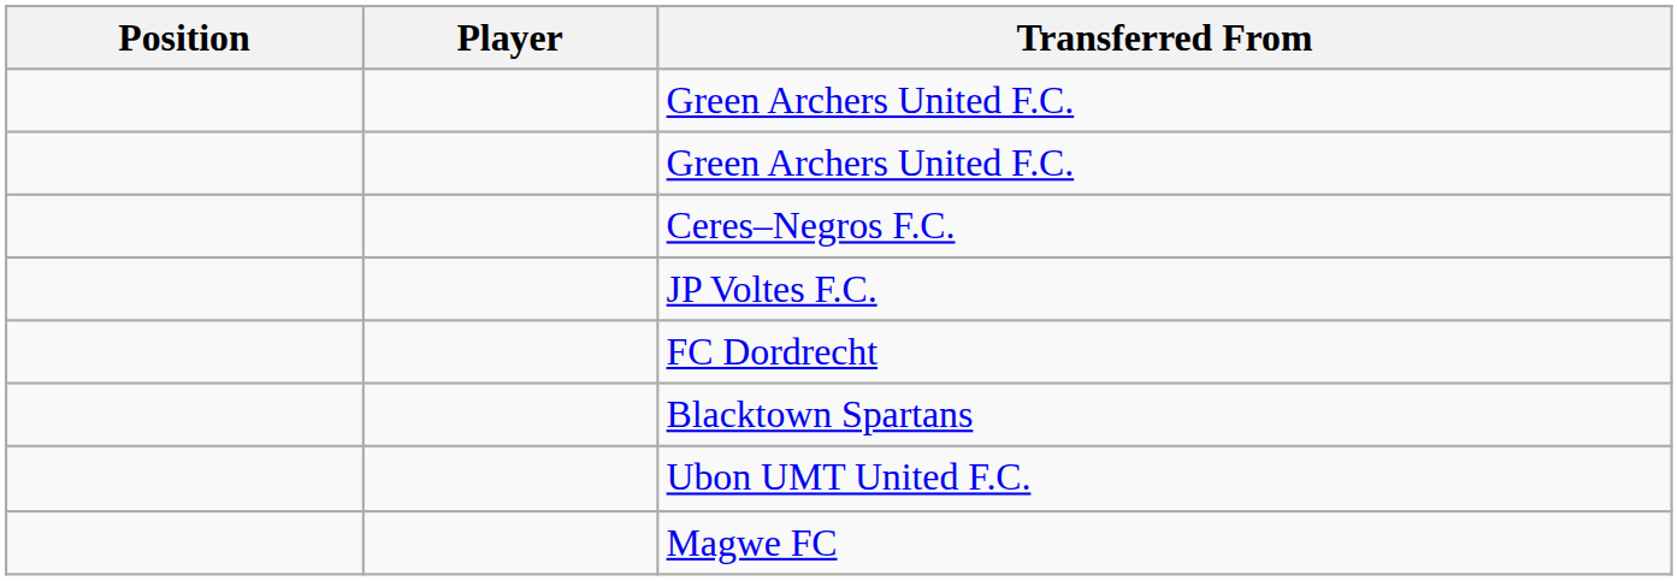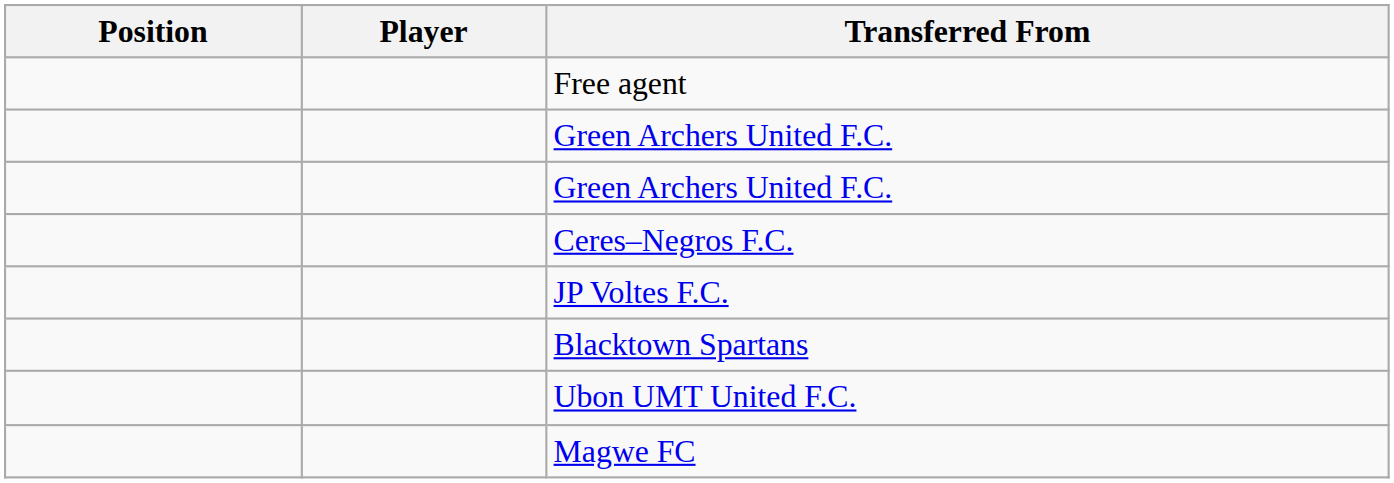 <table class="wikitable sortable" style="width:75%; text-align:center; font-size:95%; text-align:left;">
 <tr>
 <th><strong>Position</strong></th>
 <th><strong>Player</strong></th>
 <th><strong>Transferred From</strong></th>
+</tr>
+<tr>
+<td></td>
+<td></td>
+<td>Free agent</td>
 </tr>
 <tr>
 <td></td>
 <td></td>
 <td> <a href='#'>Green Archers United F.C.</a></td>
 </tr>
 <tr>
 <td></td>
 <td></td>
 <td> <a href='#'>Green Archers United F.C.</a></td>
 </tr>
 <tr>
 <td></td>
 <td></td>
 <td> <a href='#'>Ceres–Negros F.C.</a></td>
 </tr>
 <tr>
 <td></td>
 <td></td>
 <td> <a href='#'>JP Voltes F.C.</a></td>
 </tr>
 <tr>
 <td></td>
 <td></td>
-<td> <a href='#'>FC Dordrecht</a></td>
-</tr>
-<tr>
-<td></td>
-<td></td>
 <td> <a href='#'>Blacktown Spartans</a></td>
 </tr>
 <tr>
 <td></td>
 <td></td>
 <td> <a href='#'>Ubon UMT United F.C.</a></td>
 </tr>
 <tr>
 <td></td>
 <td></td>
 <td> <a href='#'>Magwe FC</a></td>
 </tr>
 </table>
